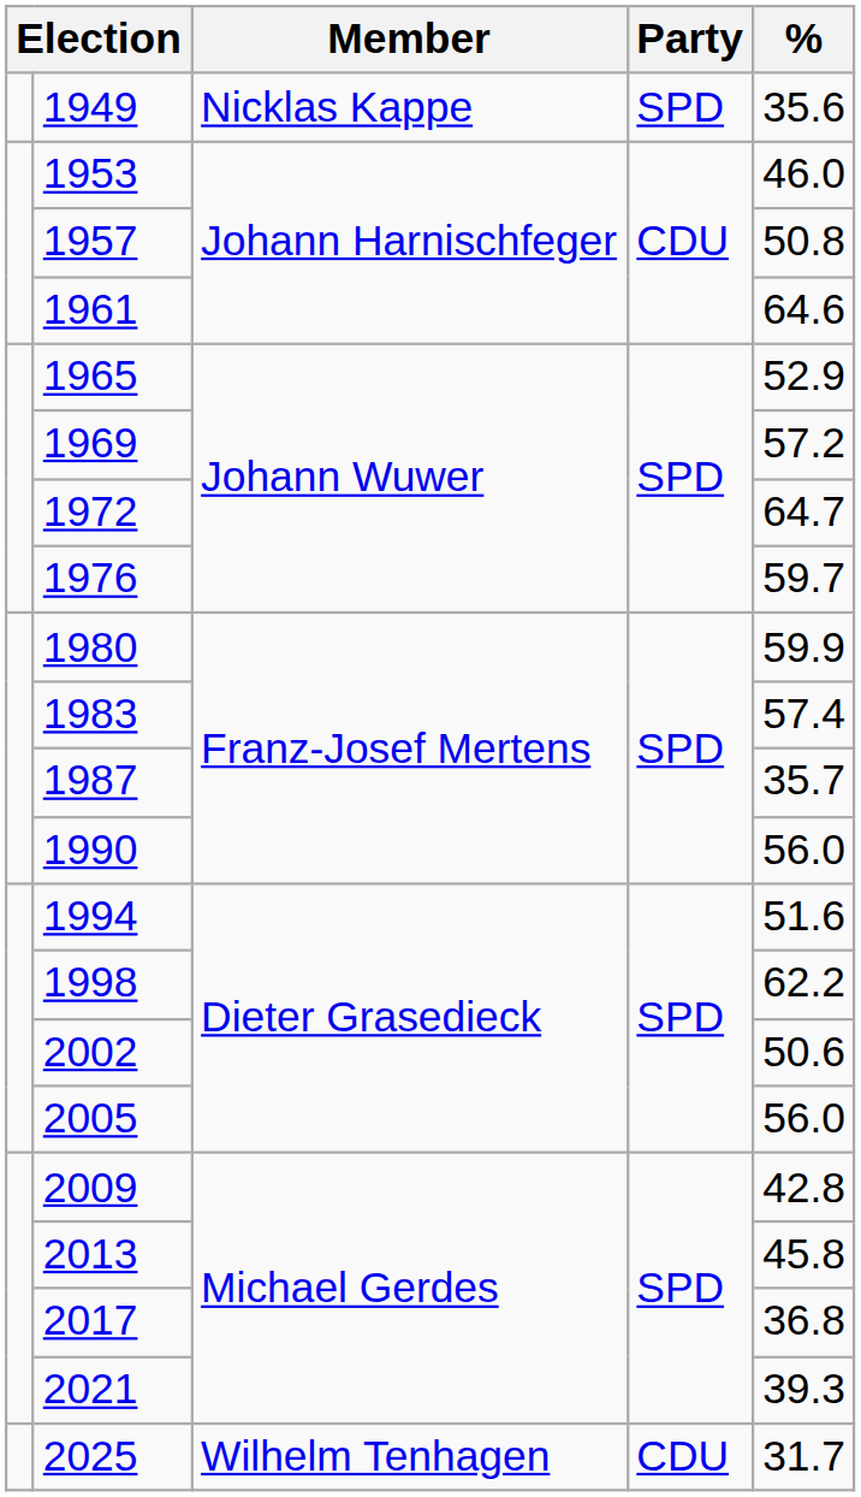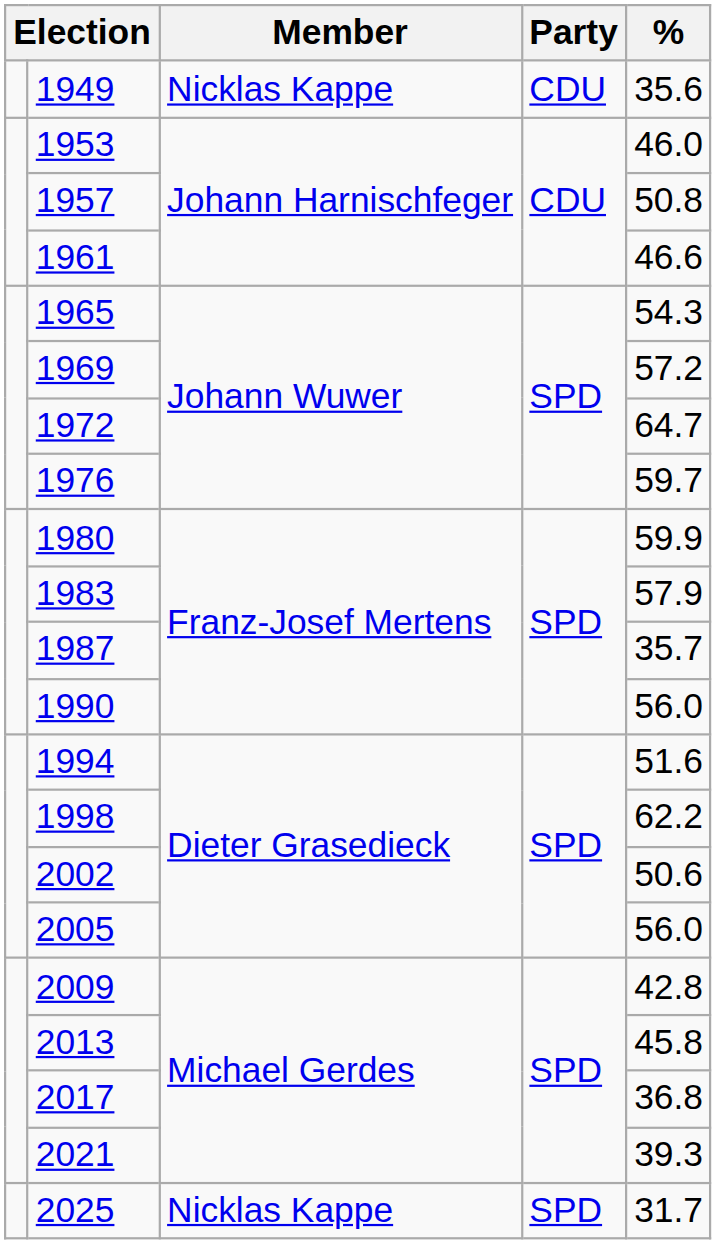 <table class=wikitable>
 <tr>
 <th colspan=2>Election</th>
 <th>Member</th>
 <th>Party</th>
 <th>%</th>
 </tr>
 <tr>
 <td bgcolor=></td>
 <td><a href='#'>1949</a></td>
 <td><a href='#'>Nicklas Kappe</a></td>
-<td><a href='#'>SPD</a></td>
+<td><a href='#'>CDU</a></td>
 <td align=right>35.6</td>
 </tr>
 <tr>
 <td rowspan=3 bgcolor=></td>
 <td><a href='#'>1953</a></td>
 <td rowspan=3><a href='#'>Johann Harnischfeger</a></td>
 <td rowspan=3><a href='#'>CDU</a></td>
 <td align=right>46.0</td>
 </tr>
 <tr>
 <td><a href='#'>1957</a></td>
 <td align=right>50.8</td>
 </tr>
 <tr>
 <td><a href='#'>1961</a></td>
-<td align=right>64.6</td>
+<td align=right>46.6</td>
 </tr>
 <tr>
 <td rowspan=4 bgcolor=></td>
 <td><a href='#'>1965</a></td>
 <td rowspan=4><a href='#'>Johann Wuwer</a></td>
 <td rowspan=4><a href='#'>SPD</a></td>
-<td align=right>52.9</td>
+<td align=right>54.3</td>
 </tr>
 <tr>
 <td><a href='#'>1969</a></td>
 <td align=right>57.2</td>
 </tr>
 <tr>
 <td><a href='#'>1972</a></td>
 <td align=right>64.7</td>
 </tr>
 <tr>
 <td><a href='#'>1976</a></td>
 <td align=right>59.7</td>
 </tr>
 <tr>
 <td rowspan=4 bgcolor=></td>
 <td><a href='#'>1980</a></td>
 <td rowspan=4><a href='#'>Franz-Josef Mertens</a></td>
 <td rowspan=4><a href='#'>SPD</a></td>
 <td align=right>59.9</td>
 </tr>
 <tr>
 <td><a href='#'>1983</a></td>
-<td align=right>57.4</td>
+<td align=right>57.9</td>
 </tr>
 <tr>
 <td><a href='#'>1987</a></td>
 <td align=right>35.7</td>
 </tr>
 <tr>
 <td><a href='#'>1990</a></td>
 <td align=right>56.0</td>
 </tr>
 <tr>
 <td rowspan=4 bgcolor=></td>
 <td><a href='#'>1994</a></td>
 <td rowspan=4><a href='#'>Dieter Grasedieck</a></td>
 <td rowspan=4><a href='#'>SPD</a></td>
 <td align=right>51.6</td>
 </tr>
 <tr>
 <td><a href='#'>1998</a></td>
 <td align=right>62.2</td>
 </tr>
 <tr>
 <td><a href='#'>2002</a></td>
 <td align=right>50.6</td>
 </tr>
 <tr>
 <td><a href='#'>2005</a></td>
 <td align=right>56.0</td>
 </tr>
 <tr>
 <td rowspan=4 bgcolor=></td>
 <td><a href='#'>2009</a></td>
 <td rowspan=4><a href='#'>Michael Gerdes</a></td>
 <td rowspan=4><a href='#'>SPD</a></td>
 <td align=right>42.8</td>
 </tr>
 <tr>
 <td><a href='#'>2013</a></td>
 <td align=right>45.8</td>
 </tr>
 <tr>
 <td><a href='#'>2017</a></td>
 <td align=right>36.8</td>
 </tr>
 <tr>
 <td><a href='#'>2021</a></td>
 <td align=right>39.3</td>
 </tr>
 <tr>
 <td bgcolor=></td>
 <td><a href='#'>2025</a></td>
-<td><a href='#'>Wilhelm Tenhagen</a></td>
-<td><a href='#'>CDU</a></td>
+<td><a href='#'>Nicklas Kappe</a></td>
+<td><a href='#'>SPD</a></td>
 <td align=right>31.7</td>
 </tr>
 </table>
